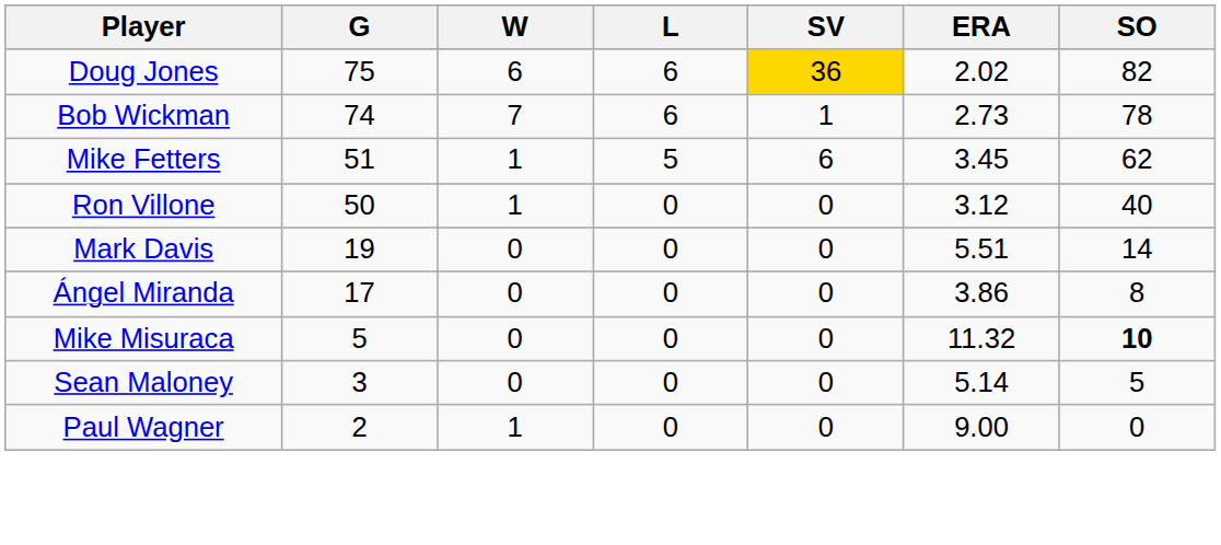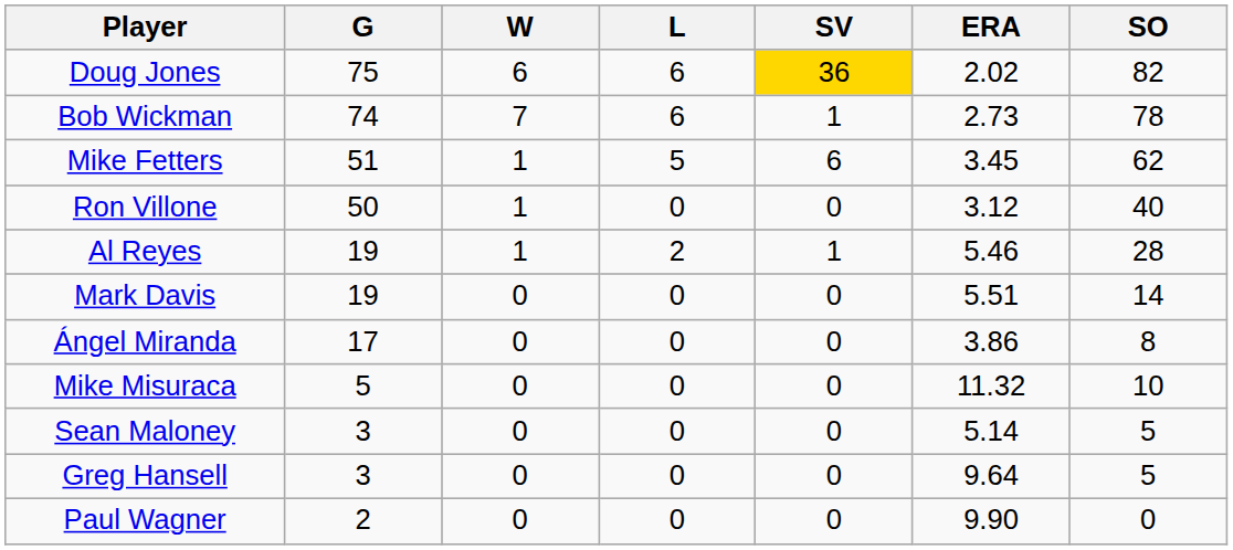 <table class="wikitable sortable">
 <tr>
 <th bgcolor="#DDDDFF" width="16%">Player</th>
 <th bgcolor="#DDDDFF" width="9%">G</th>
 <th bgcolor="#DDDDFF" width="9%">W</th>
 <th bgcolor="#DDDDFF" width="9%">L</th>
 <th bgcolor="#DDDDFF" width="9%">SV</th>
 <th bgcolor="#DDDDFF" width="9%">ERA</th>
 <th bgcolor="#DDDDFF" width="9%">SO</th>
 </tr>
 <tr align="center">
 <td><a href='#'>Doug Jones</a></td>
 <td>75</td>
 <td>6</td>
 <td>6</td>
 <td style="background: gold;">36</td>
 <td>2.02</td>
 <td>82</td>
 </tr>
 <tr align=center>
 <td><a href='#'>Bob Wickman</a></td>
 <td>74</td>
 <td>7</td>
 <td>6</td>
 <td>1</td>
 <td>2.73</td>
 <td>78</td>
 </tr>
 <tr align=center>
 <td><a href='#'>Mike Fetters</a></td>
 <td>51</td>
 <td>1</td>
 <td>5</td>
 <td>6</td>
 <td>3.45</td>
 <td>62</td>
 </tr>
 <tr align=center>
 <td><a href='#'>Ron Villone</a></td>
 <td>50</td>
 <td>1</td>
 <td>0</td>
 <td>0</td>
 <td>3.12</td>
 <td>40</td>
 </tr>
 <tr align=center>
+<td><a href='#'>Al Reyes</a></td>
+<td>19</td>
+<td>1</td>
+<td>2</td>
+<td>1</td>
+<td>5.46</td>
+<td>28</td>
+</tr>
+<tr align=center>
 <td><a href='#'>Mark Davis</a></td>
 <td>19</td>
 <td>0</td>
 <td>0</td>
 <td>0</td>
 <td>5.51</td>
 <td>14</td>
 </tr>
 <tr align=center>
 <td><a href='#'>Ángel Miranda</a></td>
 <td>17</td>
 <td>0</td>
 <td>0</td>
 <td>0</td>
 <td>3.86</td>
 <td>8</td>
 </tr>
 <tr align=center>
 <td><a href='#'>Mike Misuraca</a></td>
 <td>5</td>
 <td>0</td>
 <td>0</td>
 <td>0</td>
 <td>11.32</td>
-<td><strong>10</strong></td>
+<td>10</td>
 </tr>
 <tr align=center>
 <td><a href='#'>Sean Maloney</a></td>
 <td>3</td>
 <td>0</td>
 <td>0</td>
 <td>0</td>
 <td>5.14</td>
 <td>5</td>
 </tr>
 <tr align=center>
+<td><a href='#'>Greg Hansell</a></td>
+<td>3</td>
+<td>0</td>
+<td>0</td>
+<td>0</td>
+<td>9.64</td>
+<td>5</td>
+</tr>
+<tr align=center>
 <td><a href='#'>Paul Wagner</a></td>
 <td>2</td>
-<td>1</td>
 <td>0</td>
 <td>0</td>
-<td>9.00</td>
+<td>0</td>
+<td>9.90</td>
 <td>0</td>
 </tr>
 </table>
